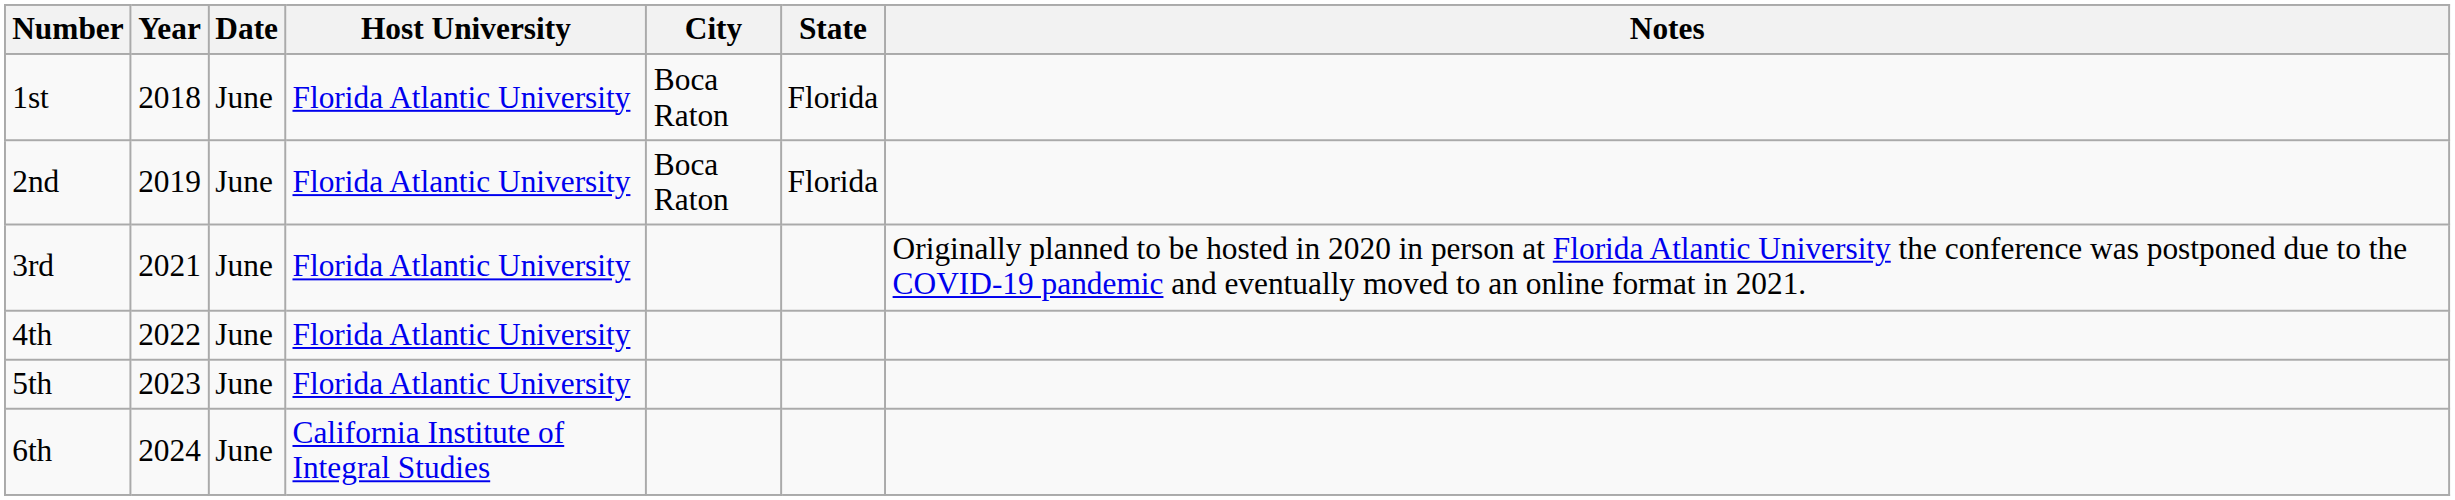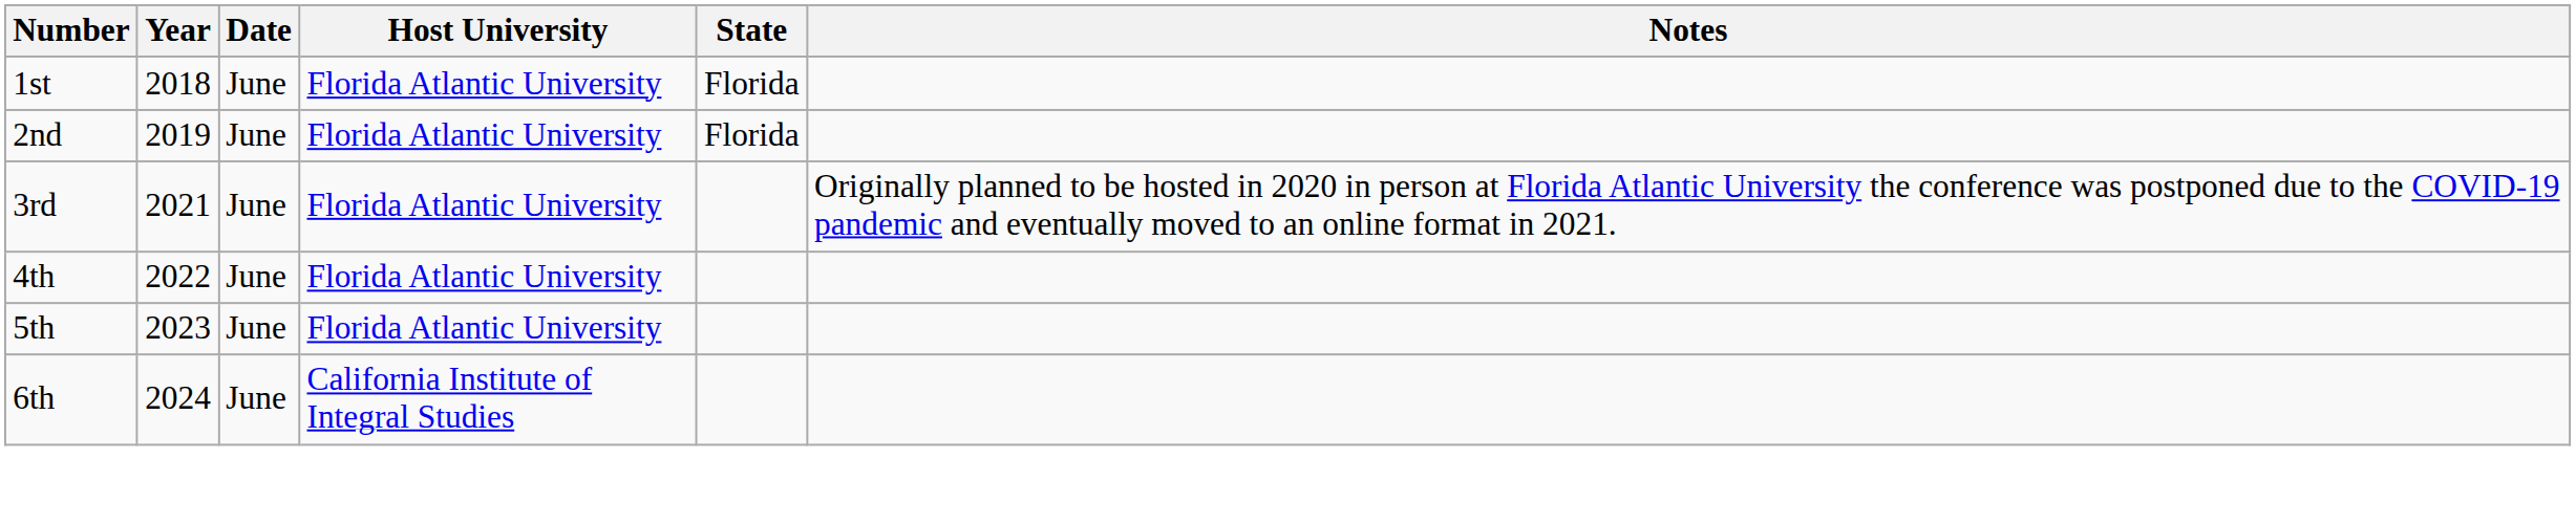 <table class="wikitable">
 <tr>
 <th>Number</th>
 <th>Year</th>
 <th>Date</th>
 <th>Host University</th>
-<th>City</th>
 <th>State</th>
 <th>Notes</th>
 </tr>
 <tr>
 <td>1st</td>
 <td>2018</td>
 <td>June</td>
 <td><a href='#'>Florida Atlantic University</a></td>
-<td>Boca Raton</td>
 <td>Florida</td>
 <td></td>
 </tr>
 <tr>
 <td>2nd</td>
 <td>2019</td>
 <td>June</td>
 <td><a href='#'>Florida Atlantic University</a></td>
-<td>Boca Raton</td>
 <td>Florida</td>
 <td></td>
 </tr>
 <tr>
 <td>3rd</td>
 <td>2021</td>
 <td>June</td>
 <td><a href='#'>Florida Atlantic University</a></td>
-<td></td>
 <td></td>
 <td>Originally planned to be hosted in 2020 in person at <a href='#'>Florida Atlantic University</a> the conference was postponed due to the <a href='#'>COVID-19 pandemic</a> and eventually moved to an online format in 2021.</td>
 </tr>
 <tr>
 <td>4th</td>
 <td>2022</td>
 <td>June</td>
 <td><a href='#'>Florida Atlantic University</a></td>
 <td></td>
 <td></td>
-<td></td>
 </tr>
 <tr>
 <td>5th</td>
 <td>2023</td>
 <td>June</td>
 <td><a href='#'>Florida Atlantic University</a></td>
-<td></td>
 <td></td>
 <td></td>
 </tr>
 <tr>
 <td>6th</td>
 <td>2024</td>
 <td>June</td>
 <td><a href='#'>California Institute of Integral Studies</a></td>
 <td></td>
 <td></td>
-<td></td>
 </tr>
 </table>
